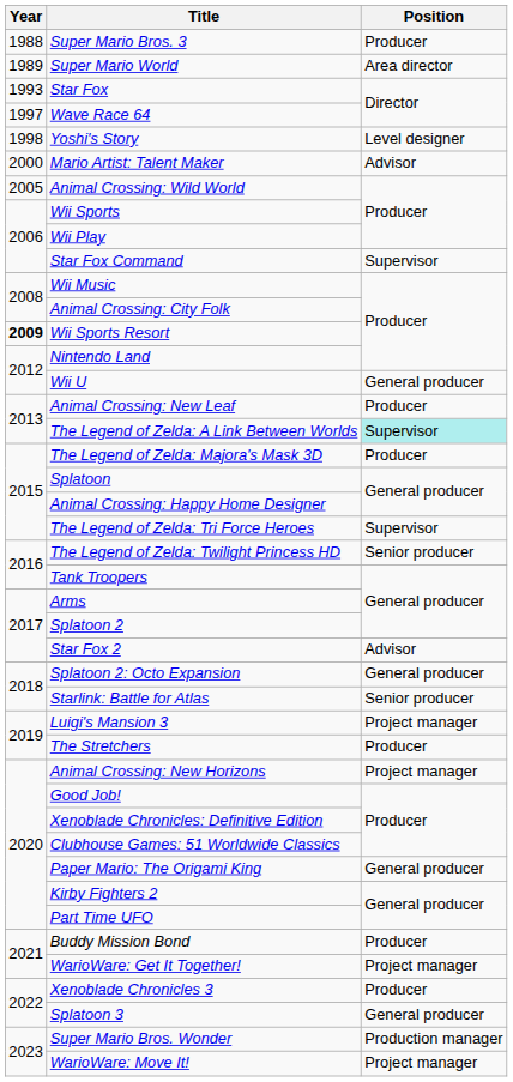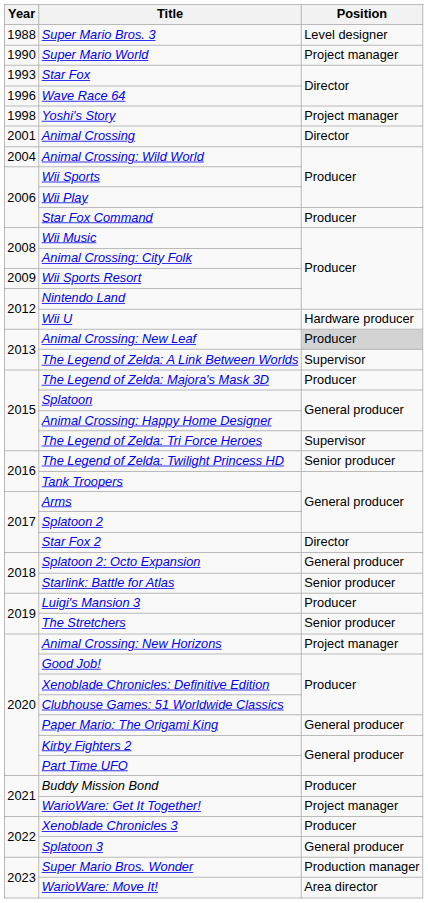 <table class="wikitable sortable">
 <tr>
 <th>Year</th>
 <th>Title</th>
 <th>Position</th>
 </tr>
 <tr>
 <td>1988</td>
 <td><em><a href='#'>Super Mario Bros. 3</a></em></td>
-<td>Producer</td>
+<td>Level designer</td>
 </tr>
 <tr>
-<td>1989</td>
+<td>1990</td>
 <td><em><a href='#'>Super Mario World</a></em></td>
-<td>Area director</td>
+<td>Project manager</td>
 </tr>
 <tr>
 <td>1993</td>
 <td><em><a href='#'>Star Fox</a></em></td>
 <td rowspan="2">Director</td>
 </tr>
 <tr>
-<td>1997</td>
+<td>1996</td>
 <td><em><a href='#'>Wave Race 64</a></em></td>
 </tr>
 <tr>
 <td>1998</td>
 <td><em><a href='#'>Yoshi's Story</a></em></td>
-<td>Level designer</td>
+<td>Project manager</td>
 </tr>
 <tr>
-<td>2000</td>
-<td><em><a href='#'>Mario Artist: Talent Maker</a></em></td>
-<td>Advisor</td>
+<td>2001</td>
+<td><em><a href='#'>Animal Crossing</a></em></td>
+<td>Director</td>
 </tr>
 <tr>
-<td>2005</td>
+<td>2004</td>
 <td><em><a href='#'>Animal Crossing: Wild World</a></em></td>
 <td rowspan="3">Producer</td>
 </tr>
 <tr>
 <td rowspan="3">2006</td>
 <td><em><a href='#'>Wii Sports</a></em></td>
 </tr>
 <tr>
 <td><em><a href='#'>Wii Play</a></em></td>
 </tr>
 <tr>
 <td><em><a href='#'>Star Fox Command</a></em></td>
-<td>Supervisor</td>
+<td>Producer</td>
 </tr>
 <tr>
 <td rowspan="2">2008</td>
 <td><em><a href='#'>Wii Music</a></em></td>
 <td rowspan="4">Producer</td>
 </tr>
 <tr>
 <td><em><a href='#'>Animal Crossing: City Folk</a></em></td>
 </tr>
 <tr>
-<td><strong>2009</strong></td>
+<td>2009</td>
 <td><em><a href='#'>Wii Sports Resort</a></em></td>
 </tr>
 <tr>
 <td rowspan="2">2012</td>
 <td><em><a href='#'>Nintendo Land</a></em></td>
 </tr>
 <tr>
 <td><em><a href='#'>Wii U</a></em></td>
-<td>General producer</td>
+<td>Hardware producer</td>
 </tr>
 <tr>
 <td rowspan="2">2013</td>
 <td><em><a href='#'>Animal Crossing: New Leaf</a></em></td>
-<td>Producer</td>
+<td style="background: lightgrey;">Producer</td>
 </tr>
 <tr>
 <td><em><a href='#'>The Legend of Zelda: A Link Between Worlds</a></em></td>
-<td style="background: paleturquoise;">Supervisor</td>
+<td>Supervisor</td>
 </tr>
 <tr>
 <td rowspan="4">2015</td>
 <td><em><a href='#'>The Legend of Zelda: Majora's Mask 3D</a></em></td>
 <td>Producer</td>
 </tr>
 <tr>
 <td><em><a href='#'>Splatoon</a></em></td>
 <td rowspan="2">General producer</td>
 </tr>
 <tr>
 <td><em><a href='#'>Animal Crossing: Happy Home Designer</a></em></td>
 </tr>
 <tr>
 <td><em><a href='#'>The Legend of Zelda: Tri Force Heroes</a></em></td>
 <td>Supervisor</td>
 </tr>
 <tr>
 <td rowspan="2">2016</td>
 <td><em><a href='#'>The Legend of Zelda: Twilight Princess HD</a></em></td>
 <td>Senior producer</td>
 </tr>
 <tr>
 <td><em><a href='#'>Tank Troopers</a></em></td>
 <td rowspan="3">General producer</td>
 </tr>
 <tr>
 <td rowspan="3">2017</td>
 <td><em><a href='#'>Arms</a></em></td>
 </tr>
 <tr>
 <td><em><a href='#'>Splatoon 2</a></em></td>
 </tr>
 <tr>
 <td><em><a href='#'>Star Fox 2</a></em></td>
-<td>Advisor</td>
+<td>Director</td>
 </tr>
 <tr>
 <td rowspan="2">2018</td>
 <td><em><a href='#'>Splatoon 2: Octo Expansion</a></em></td>
 <td>General producer</td>
 </tr>
 <tr>
 <td><em><a href='#'>Starlink: Battle for Atlas</a></em></td>
 <td>Senior producer</td>
 </tr>
 <tr>
 <td rowspan="2">2019</td>
 <td><em><a href='#'>Luigi's Mansion 3</a></em></td>
-<td>Project manager</td>
+<td>Producer</td>
 </tr>
 <tr>
 <td><em><a href='#'>The Stretchers</a></em></td>
-<td>Producer</td>
+<td>Senior producer</td>
 </tr>
 <tr>
 <td rowspan="7">2020</td>
 <td><em><a href='#'>Animal Crossing: New Horizons</a></em></td>
 <td>Project manager</td>
 </tr>
 <tr>
 <td><em><a href='#'>Good Job!</a></em></td>
 <td rowspan="3">Producer</td>
 </tr>
 <tr>
 <td><em><a href='#'>Xenoblade Chronicles: Definitive Edition</a></em></td>
 </tr>
 <tr>
 <td><em><a href='#'>Clubhouse Games: 51 Worldwide Classics</a></em></td>
 </tr>
 <tr>
 <td><em><a href='#'>Paper Mario: The Origami King</a></em></td>
 <td>General producer</td>
 </tr>
 <tr>
 <td><em><a href='#'>Kirby Fighters 2</a></em></td>
 <td rowspan="2">General producer</td>
 </tr>
 <tr>
 <td><em><a href='#'>Part Time UFO</a></em></td>
 </tr>
 <tr>
 <td rowspan="2">2021</td>
 <td><em>Buddy Mission Bond</em></td>
 <td>Producer</td>
 </tr>
 <tr>
 <td><em><a href='#'>WarioWare: Get It Together!</a></em></td>
 <td>Project manager</td>
 </tr>
 <tr>
 <td rowspan="2">2022</td>
 <td><em><a href='#'>Xenoblade Chronicles 3</a></em></td>
 <td>Producer</td>
 </tr>
 <tr>
 <td><em><a href='#'>Splatoon 3</a></em></td>
 <td>General producer</td>
 </tr>
 <tr>
 <td rowspan="2">2023</td>
 <td><em><a href='#'>Super Mario Bros. Wonder</a></em></td>
 <td>Production manager</td>
 </tr>
 <tr>
 <td><em><a href='#'>WarioWare: Move It!</a></em></td>
-<td>Project manager</td>
+<td>Area director</td>
 </tr>
 </table>
